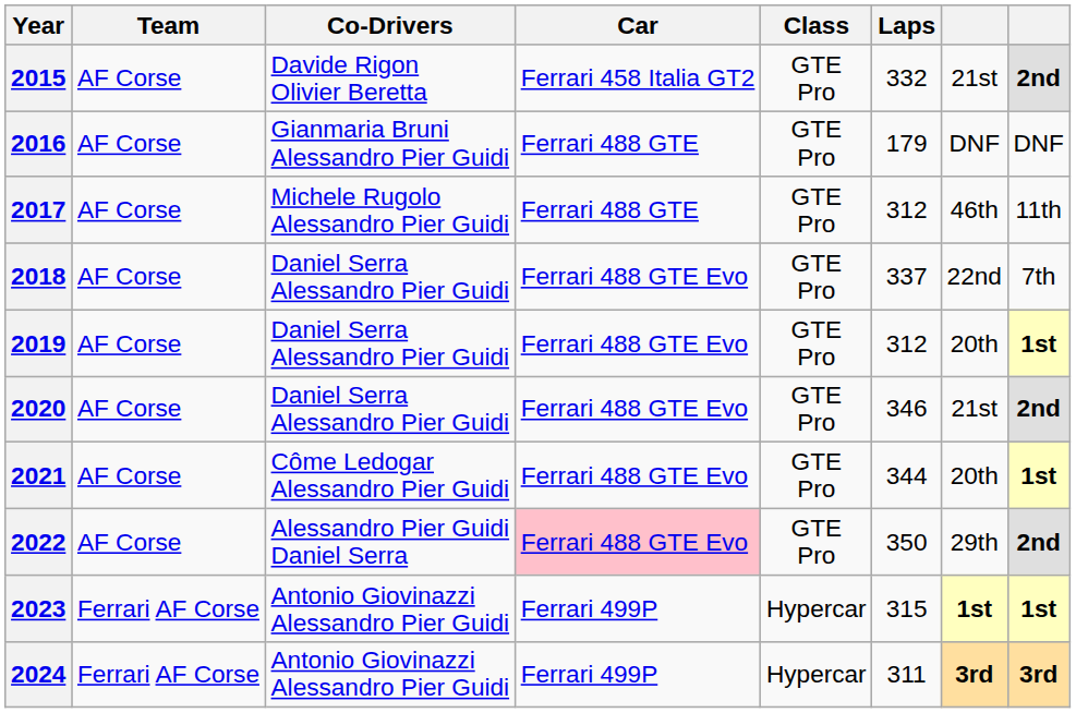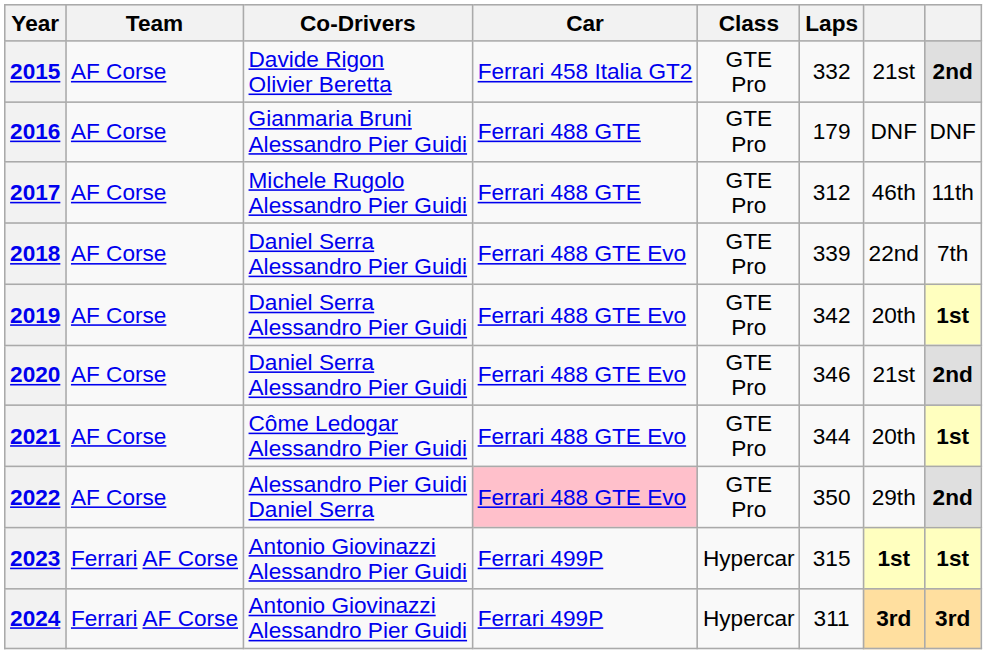 <table class="wikitable" style="text-align:center; font-size:90%">
 <tr>
 <th>Year</th>
 <th>Team</th>
 <th>Co-Drivers</th>
 <th>Car</th>
 <th>Class</th>
 <th>Laps</th>
 <th></th>
 <th></th>
 </tr>
 <tr>
 <th><a href='#'>2015</a></th>
 <td align="left"> <a href='#'>AF Corse</a></td>
 <td align="left"> <a href='#'>Davide Rigon</a><br> <a href='#'>Olivier Beretta</a></td>
 <td align="left"><a href='#'>Ferrari 458 Italia GT2</a></td>
 <td>GTE<br>Pro</td>
 <td>332</td>
 <td>21st</td>
 <td style="background:#DFDFDF;"><strong>2nd</strong></td>
 </tr>
 <tr>
 <th><a href='#'>2016</a></th>
 <td align="left"> <a href='#'>AF Corse</a></td>
 <td align="left"> <a href='#'>Gianmaria Bruni</a><br> <a href='#'>Alessandro Pier Guidi</a></td>
 <td align="left"><a href='#'>Ferrari 488 GTE</a></td>
 <td>GTE<br>Pro</td>
 <td>179</td>
 <td>DNF</td>
 <td>DNF</td>
 </tr>
 <tr>
 <th><a href='#'>2017</a></th>
 <td align="left"> <a href='#'>AF Corse</a></td>
 <td align="left"> <a href='#'>Michele Rugolo</a><br> <a href='#'>Alessandro Pier Guidi</a></td>
 <td align="left"><a href='#'>Ferrari 488 GTE</a></td>
 <td>GTE<br>Pro</td>
 <td>312</td>
 <td>46th</td>
 <td>11th</td>
 </tr>
 <tr>
 <th><a href='#'>2018</a></th>
 <td align="left"> <a href='#'>AF Corse</a></td>
 <td align="left"> <a href='#'>Daniel Serra</a><br> <a href='#'>Alessandro Pier Guidi</a></td>
 <td align="left"><a href='#'>Ferrari 488 GTE Evo</a></td>
 <td>GTE<br>Pro</td>
-<td>337</td>
+<td>339</td>
 <td>22nd</td>
 <td>7th</td>
 </tr>
 <tr>
 <th><a href='#'>2019</a></th>
 <td align="left"> <a href='#'>AF Corse</a></td>
 <td align="left"> <a href='#'>Daniel Serra</a><br> <a href='#'>Alessandro Pier Guidi</a></td>
 <td align="left"><a href='#'>Ferrari 488 GTE Evo</a></td>
 <td>GTE<br>Pro</td>
-<td>312</td>
+<td>342</td>
 <td>20th</td>
 <td style="background:#FFFFBF;"><strong>1st</strong></td>
 </tr>
 <tr>
 <th><a href='#'>2020</a></th>
 <td align="left"> <a href='#'>AF Corse</a></td>
 <td align="left"> <a href='#'>Daniel Serra</a><br> <a href='#'>Alessandro Pier Guidi</a></td>
 <td align="left"><a href='#'>Ferrari 488 GTE Evo</a></td>
 <td>GTE<br>Pro</td>
 <td>346</td>
 <td>21st</td>
 <td style="background:#DFDFDF;"><strong>2nd</strong></td>
 </tr>
 <tr>
 <th><a href='#'>2021</a></th>
 <td align="left"> <a href='#'>AF Corse</a></td>
 <td align="left"> <a href='#'>Côme Ledogar</a><br> <a href='#'>Alessandro Pier Guidi</a></td>
 <td align="left"><a href='#'>Ferrari 488 GTE Evo</a></td>
 <td>GTE<br>Pro</td>
 <td>344</td>
 <td>20th</td>
 <td style="background:#FFFFBF;"><strong>1st</strong></td>
 </tr>
 <tr>
 <th><a href='#'>2022</a></th>
 <td align="left"> <a href='#'>AF Corse</a></td>
 <td align="left"> <a href='#'>Alessandro Pier Guidi</a><br> <a href='#'>Daniel Serra</a></td>
 <td align="left" style="background: pink;"><a href='#'>Ferrari 488 GTE Evo</a></td>
 <td>GTE<br>Pro</td>
 <td>350</td>
 <td>29th</td>
 <td style="background:#DFDFDF;"><strong>2nd</strong></td>
 </tr>
 <tr>
 <th><a href='#'>2023</a></th>
 <td align="left" nowrap> <a href='#'>Ferrari</a> <a href='#'>AF Corse</a></td>
 <td align="left" nowrap> <a href='#'>Antonio Giovinazzi</a><br> <a href='#'>Alessandro Pier Guidi</a></td>
 <td align="left" nowrap><a href='#'>Ferrari 499P</a></td>
 <td>Hypercar</td>
 <td>315</td>
 <td style="background:#FFFFBF;"><strong>1st</strong></td>
 <td style="background:#FFFFBF;"><strong>1st</strong></td>
 </tr>
 <tr>
 <th><a href='#'>2024</a></th>
 <td align="left" nowrap> <a href='#'>Ferrari</a> <a href='#'>AF Corse</a></td>
 <td align="left" nowrap> <a href='#'>Antonio Giovinazzi</a><br> <a href='#'>Alessandro Pier Guidi</a></td>
 <td align="left" nowrap><a href='#'>Ferrari 499P</a></td>
 <td>Hypercar</td>
 <td>311</td>
 <td style="background:#FFDF9F;"><strong>3rd</strong></td>
 <td style="background:#FFDF9F;"><strong>3rd</strong></td>
 </tr>
 </table>
